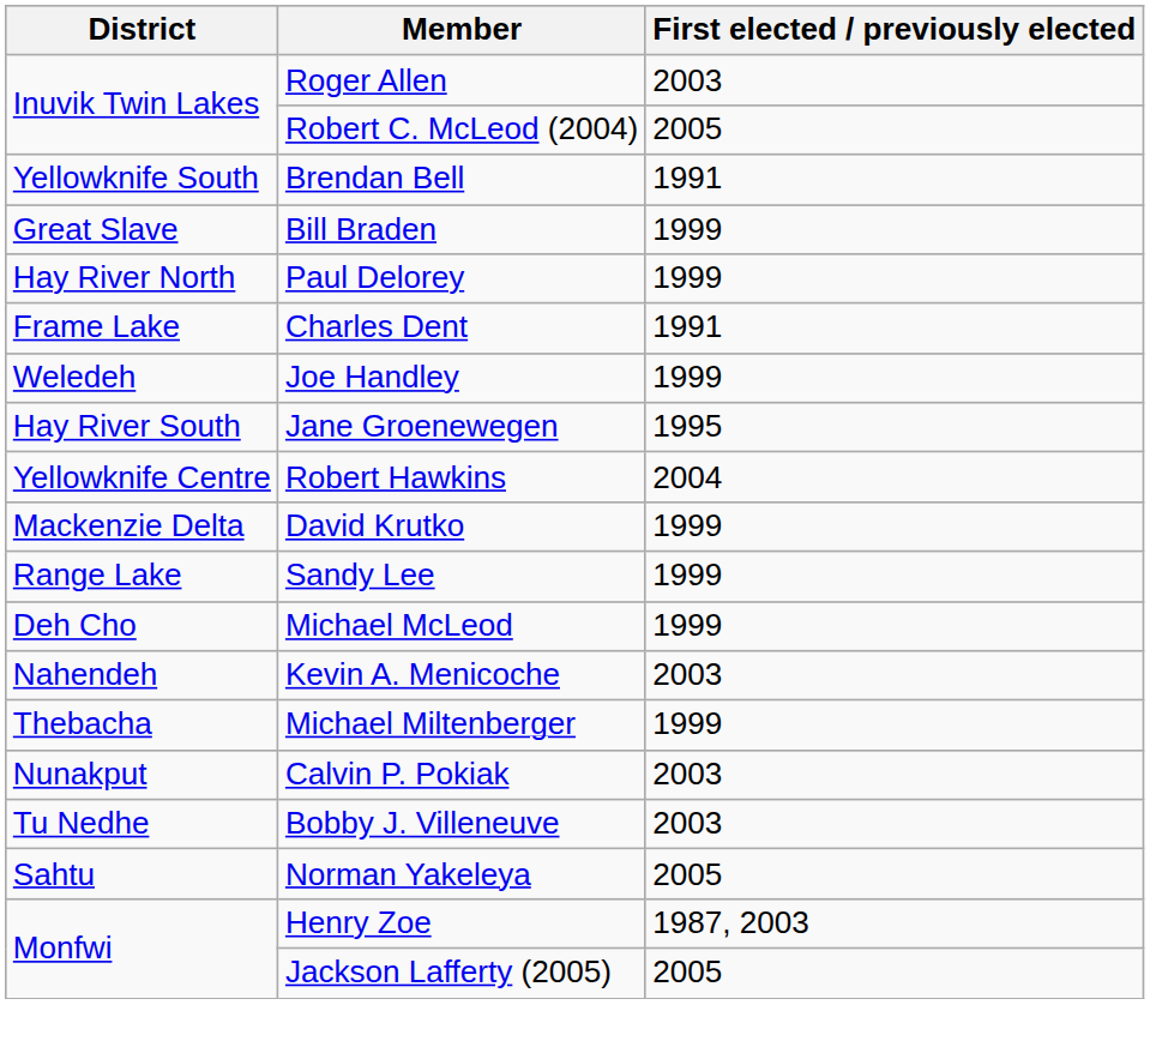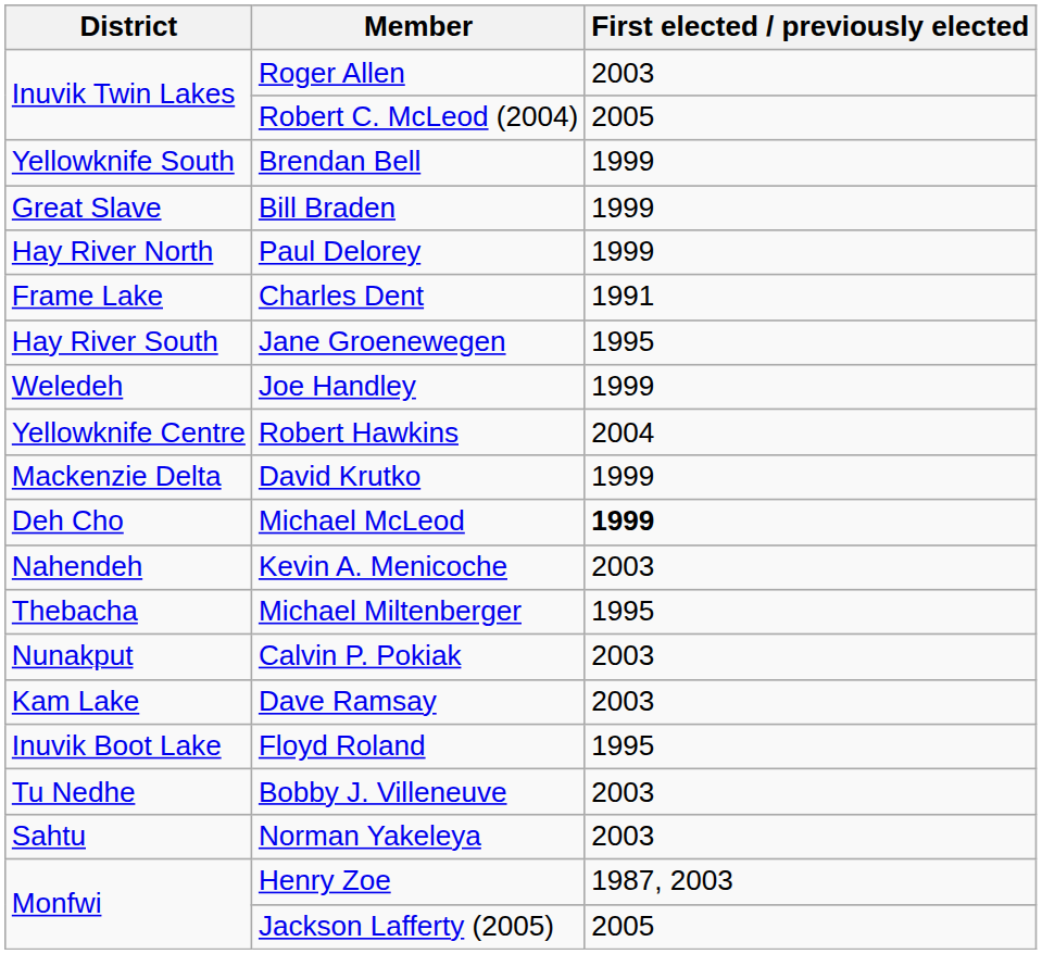 <table class="wikitable sortable" border=1>
 <tr>
 <th>District</th>
 <th>Member</th>
 <th>First elected / previously elected</th>
 </tr>
 <tr>
 <td rowspan=2><a href='#'>Inuvik Twin Lakes</a></td>
 <td><a href='#'>Roger Allen</a></td>
 <td>2003</td>
 </tr>
 <tr>
 <td><a href='#'>Robert C. McLeod</a> (2004)</td>
 <td>2005</td>
 </tr>
 <tr>
 <td><a href='#'>Yellowknife South</a></td>
 <td><a href='#'>Brendan Bell</a></td>
-<td>1991</td>
+<td>1999</td>
 </tr>
 <tr>
 <td><a href='#'>Great Slave</a></td>
 <td><a href='#'>Bill Braden</a></td>
 <td>1999</td>
 </tr>
 <tr>
 <td><a href='#'>Hay River North</a></td>
 <td><a href='#'>Paul Delorey</a></td>
 <td>1999</td>
 </tr>
 <tr>
 <td><a href='#'>Frame Lake</a></td>
 <td><a href='#'>Charles Dent</a></td>
 <td>1991</td>
 </tr>
 <tr>
+<td><a href='#'>Hay River South</a></td>
+<td><a href='#'>Jane Groenewegen</a></td>
+<td>1995</td>
+</tr>
+<tr>
 <td><a href='#'>Weledeh</a></td>
 <td><a href='#'>Joe Handley</a></td>
 <td>1999</td>
-</tr>
-<tr>
-<td><a href='#'>Hay River South</a></td>
-<td><a href='#'>Jane Groenewegen</a></td>
-<td>1995</td>
 </tr>
 <tr>
 <td><a href='#'>Yellowknife Centre</a></td>
 <td><a href='#'>Robert Hawkins</a></td>
 <td>2004</td>
 </tr>
 <tr>
 <td><a href='#'>Mackenzie Delta</a></td>
 <td><a href='#'>David Krutko</a></td>
 <td>1999</td>
 </tr>
 <tr>
-<td><a href='#'>Range Lake</a></td>
-<td><a href='#'>Sandy Lee</a></td>
-<td>1999</td>
-</tr>
-<tr>
 <td><a href='#'>Deh Cho</a></td>
 <td><a href='#'>Michael McLeod</a></td>
-<td>1999</td>
+<td><strong>1999</strong></td>
 </tr>
 <tr>
 <td><a href='#'>Nahendeh</a></td>
 <td><a href='#'>Kevin A. Menicoche</a></td>
 <td>2003</td>
 </tr>
 <tr>
 <td><a href='#'>Thebacha</a></td>
 <td><a href='#'>Michael Miltenberger</a></td>
-<td>1999</td>
+<td>1995</td>
 </tr>
 <tr>
 <td><a href='#'>Nunakput</a></td>
 <td><a href='#'>Calvin P. Pokiak</a></td>
 <td>2003</td>
+</tr>
+<tr>
+<td><a href='#'>Kam Lake</a></td>
+<td><a href='#'>Dave Ramsay</a></td>
+<td>2003</td>
+</tr>
+<tr>
+<td><a href='#'>Inuvik Boot Lake</a></td>
+<td><a href='#'>Floyd Roland</a></td>
+<td>1995</td>
 </tr>
 <tr>
 <td><a href='#'>Tu Nedhe</a></td>
 <td><a href='#'>Bobby J. Villeneuve</a></td>
 <td>2003</td>
 </tr>
 <tr>
 <td><a href='#'>Sahtu</a></td>
 <td><a href='#'>Norman Yakeleya</a></td>
-<td>2005</td>
+<td>2003</td>
 </tr>
 <tr>
 <td rowspan=2><a href='#'>Monfwi</a></td>
 <td><a href='#'>Henry Zoe</a></td>
 <td>1987, 2003</td>
 </tr>
 <tr>
 <td><a href='#'>Jackson Lafferty</a> (2005)</td>
 <td>2005</td>
 </tr>
 </table>
